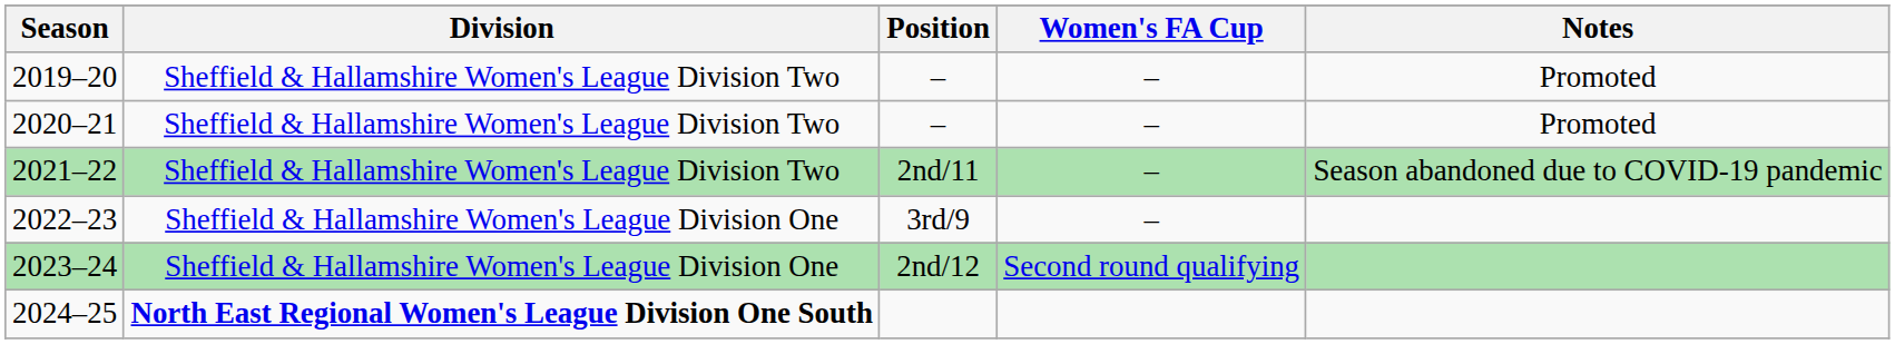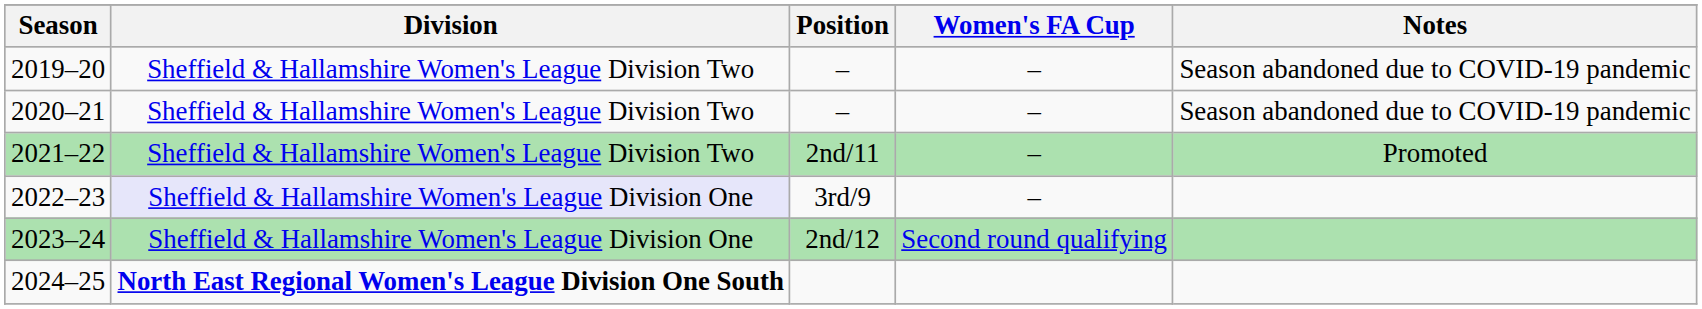 <table class="wikitable collapsible" style=" text-align:center;">
 <tr>
 </tr>
 <tr>
 <th>Season</th>
 <th>Division</th>
 <th>Position</th>
 <th><a href='#'>Women's FA Cup</a></th>
 <th>Notes</th>
 </tr>
 <tr>
 <td>2019–20</td>
 <td><a href='#'>Sheffield & Hallamshire Women's League</a> Division Two</td>
 <td>–</td>
 <td>–</td>
-<td>Promoted</td>
+<td>Season abandoned due to COVID-19 pandemic</td>
 </tr>
 <tr>
 <td>2020–21</td>
 <td><a href='#'>Sheffield & Hallamshire Women's League</a> Division Two</td>
 <td>–</td>
 <td>–</td>
-<td>Promoted</td>
+<td>Season abandoned due to COVID-19 pandemic</td>
 </tr>
 <tr bgcolor="#ACE1AF">
 <td>2021–22</td>
 <td><a href='#'>Sheffield & Hallamshire Women's League</a> Division Two</td>
 <td>2nd/11</td>
 <td>–</td>
-<td>Season abandoned due to COVID-19 pandemic</td>
+<td>Promoted</td>
 </tr>
 <tr>
 <td>2022–23</td>
-<td><a href='#'>Sheffield & Hallamshire Women's League</a> Division One</td>
+<td style="background: lavender;"><a href='#'>Sheffield & Hallamshire Women's League</a> Division One</td>
 <td>3rd/9</td>
 <td>–</td>
 <td></td>
 </tr>
 <tr bgcolor="#ACE1AF">
 <td>2023–24</td>
 <td><a href='#'>Sheffield & Hallamshire Women's League</a> Division One</td>
 <td>2nd/12</td>
 <td><a href='#'>Second round qualifying</a></td>
 <td></td>
 </tr>
 <tr>
 <td>2024–25</td>
 <td><strong><a href='#'>North East Regional Women's League</a> Division One South</strong></td>
 <td></td>
 <td></td>
 <td></td>
 </tr>
 </table>
